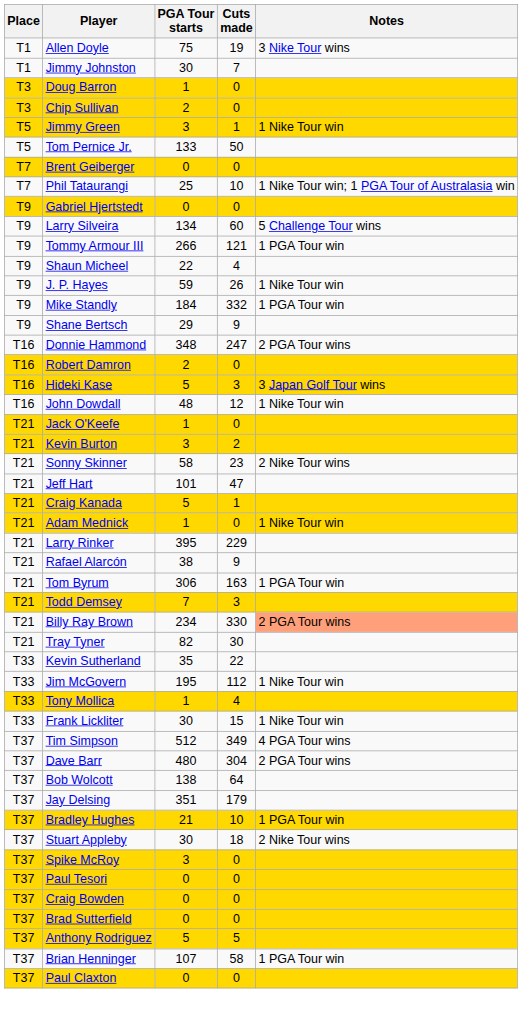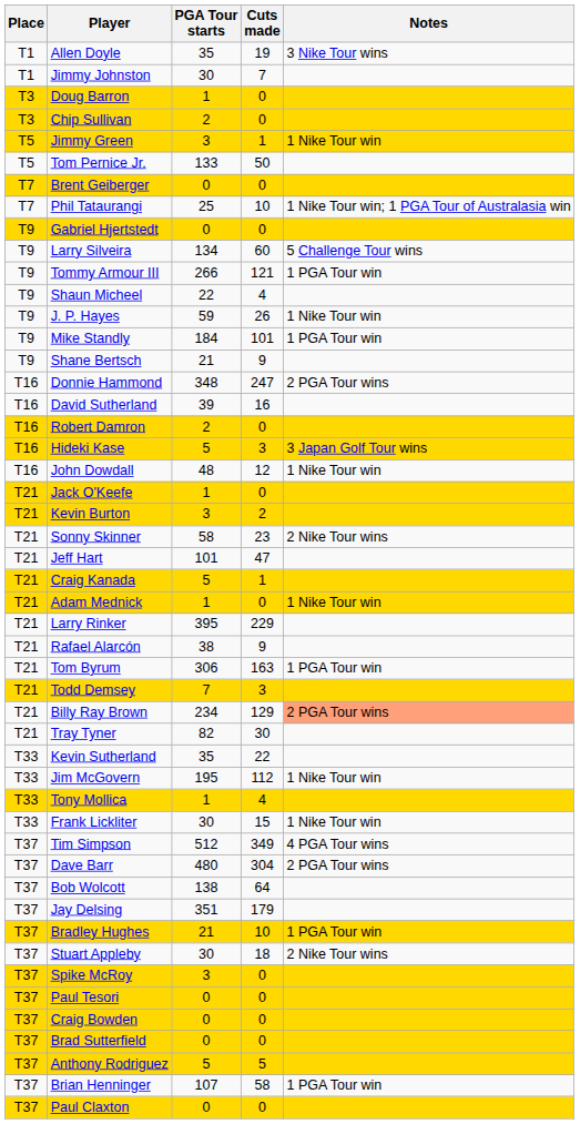 <table class="wikitable sortable" style="text-align:center">
 <tr>
 <th>Place</th>
 <th>Player</th>
 <th>PGA Tour<br>starts</th>
 <th>Cuts<br>made</th>
 <th>Notes</th>
 </tr>
 <tr>
 <td>T1</td>
 <td align=left> <a href='#'>Allen Doyle</a></td>
-<td>75</td>
+<td>35</td>
 <td>19</td>
 <td align=left>3 <a href='#'>Nike Tour</a> wins</td>
 </tr>
 <tr>
 <td>T1</td>
 <td align=left> <a href='#'>Jimmy Johnston</a></td>
 <td>30</td>
 <td>7</td>
 <td align=left></td>
 </tr>
 <tr style="background:#FFD800;">
 <td>T3</td>
 <td align=left> <a href='#'>Doug Barron</a></td>
 <td>1</td>
 <td>0</td>
 <td align=left></td>
 </tr>
 <tr style="background:#FFD800;">
 <td>T3</td>
 <td align=left> <a href='#'>Chip Sullivan</a></td>
 <td>2</td>
 <td>0</td>
 <td align=left></td>
 </tr>
 <tr style="background:#FFD800;">
 <td>T5</td>
 <td align=left> <a href='#'>Jimmy Green</a></td>
 <td>3</td>
 <td>1</td>
 <td align=left>1 Nike Tour win</td>
 </tr>
 <tr>
 <td>T5</td>
 <td align=left> <a href='#'>Tom Pernice Jr.</a></td>
 <td>133</td>
 <td>50</td>
 <td align=left></td>
 </tr>
 <tr style="background:#FFD800;">
 <td>T7</td>
 <td align=left> <a href='#'>Brent Geiberger</a></td>
 <td>0</td>
 <td>0</td>
 <td align=left></td>
 </tr>
 <tr>
 <td>T7</td>
 <td align=left> <a href='#'>Phil Tataurangi</a></td>
 <td>25</td>
 <td>10</td>
 <td align=left>1 Nike Tour win; 1 <a href='#'>PGA Tour of Australasia</a> win</td>
 </tr>
 <tr style="background:#FFD800;">
 <td>T9</td>
 <td align=left> <a href='#'>Gabriel Hjertstedt</a></td>
 <td>0</td>
 <td>0</td>
 <td align=left></td>
 </tr>
 <tr>
 <td>T9</td>
 <td align=left> <a href='#'>Larry Silveira</a></td>
 <td>134</td>
 <td>60</td>
 <td align=left>5 <a href='#'>Challenge Tour</a> wins</td>
 </tr>
 <tr>
 <td>T9</td>
 <td align=left> <a href='#'>Tommy Armour III</a></td>
 <td>266</td>
 <td>121</td>
 <td align=left>1 PGA Tour win</td>
 </tr>
 <tr>
 <td>T9</td>
 <td align=left> <a href='#'>Shaun Micheel</a></td>
 <td>22</td>
 <td>4</td>
 <td align=left></td>
 </tr>
 <tr>
 <td>T9</td>
 <td align=left> <a href='#'>J. P. Hayes</a></td>
 <td>59</td>
 <td>26</td>
 <td align=left>1 Nike Tour win</td>
 </tr>
 <tr>
 <td>T9</td>
 <td align=left> <a href='#'>Mike Standly</a></td>
 <td>184</td>
-<td>332</td>
+<td>101</td>
 <td align=left>1 PGA Tour win</td>
 </tr>
 <tr>
 <td>T9</td>
 <td align=left> <a href='#'>Shane Bertsch</a></td>
-<td>29</td>
+<td>21</td>
 <td>9</td>
 <td align=left></td>
 </tr>
 <tr>
 <td>T16</td>
 <td align=left> <a href='#'>Donnie Hammond</a></td>
 <td>348</td>
 <td>247</td>
 <td align=left>2 PGA Tour wins</td>
+</tr>
+<tr>
+<td>T16</td>
+<td align=left> <a href='#'>David Sutherland</a></td>
+<td>39</td>
+<td>16</td>
+<td align=left></td>
 </tr>
 <tr style="background:#FFD800;">
 <td>T16</td>
 <td align=left> <a href='#'>Robert Damron</a></td>
 <td>2</td>
 <td>0</td>
 <td align=left></td>
 </tr>
 <tr style="background:#FFD800;">
 <td>T16</td>
 <td align=left> <a href='#'>Hideki Kase</a></td>
 <td>5</td>
 <td>3</td>
 <td align=left>3 <a href='#'>Japan Golf Tour</a> wins</td>
 </tr>
 <tr>
 <td>T16</td>
 <td align=left> <a href='#'>John Dowdall</a></td>
 <td>48</td>
 <td>12</td>
 <td align=left>1 Nike Tour win</td>
 </tr>
 <tr style="background:#FFD800;">
 <td>T21</td>
 <td align=left> <a href='#'>Jack O'Keefe</a></td>
 <td>1</td>
 <td>0</td>
 <td align=left></td>
 </tr>
 <tr style="background:#FFD800;">
 <td>T21</td>
 <td align=left> <a href='#'>Kevin Burton</a></td>
 <td>3</td>
 <td>2</td>
 <td align=left></td>
 </tr>
 <tr>
 <td>T21</td>
 <td align=left> <a href='#'>Sonny Skinner</a></td>
 <td>58</td>
 <td>23</td>
 <td align=left>2 Nike Tour wins</td>
 </tr>
 <tr>
 <td>T21</td>
 <td align=left> <a href='#'>Jeff Hart</a></td>
 <td>101</td>
 <td>47</td>
 <td align=left></td>
 </tr>
 <tr style="background:#FFD800;">
 <td>T21</td>
 <td align=left> <a href='#'>Craig Kanada</a></td>
 <td>5</td>
 <td>1</td>
 <td align=left></td>
 </tr>
 <tr style="background:#FFD800;">
 <td>T21</td>
 <td align=left> <a href='#'>Adam Mednick</a></td>
 <td>1</td>
 <td>0</td>
 <td align=left>1 Nike Tour win</td>
 </tr>
 <tr>
 <td>T21</td>
 <td align=left> <a href='#'>Larry Rinker</a></td>
 <td>395</td>
 <td>229</td>
 <td align=left></td>
 </tr>
 <tr>
 <td>T21</td>
 <td align=left> <a href='#'>Rafael Alarcón</a></td>
 <td>38</td>
 <td>9</td>
 <td align=left></td>
 </tr>
 <tr>
 <td>T21</td>
 <td align=left> <a href='#'>Tom Byrum</a></td>
 <td>306</td>
 <td>163</td>
 <td align=left>1 PGA Tour win</td>
 </tr>
 <tr style="background:#FFD800;">
 <td>T21</td>
 <td align=left> <a href='#'>Todd Demsey</a></td>
 <td>7</td>
 <td>3</td>
 <td align=left></td>
 </tr>
 <tr>
 <td>T21</td>
 <td align=left> <a href='#'>Billy Ray Brown</a></td>
 <td>234</td>
-<td>330</td>
+<td>129</td>
 <td align=left style="background: lightsalmon;">2 PGA Tour wins</td>
 </tr>
 <tr>
 <td>T21</td>
 <td align=left> <a href='#'>Tray Tyner</a></td>
 <td>82</td>
 <td>30</td>
 <td align=left></td>
 </tr>
 <tr>
 <td>T33</td>
 <td align=left> <a href='#'>Kevin Sutherland</a></td>
 <td>35</td>
 <td>22</td>
 <td align=left></td>
 </tr>
 <tr>
 <td>T33</td>
 <td align=left> <a href='#'>Jim McGovern</a></td>
 <td>195</td>
 <td>112</td>
 <td align=left>1 Nike Tour win</td>
 </tr>
 <tr style="background:#FFD800;">
 <td>T33</td>
 <td align=left> <a href='#'>Tony Mollica</a></td>
 <td>1</td>
 <td>4</td>
 <td align=left></td>
 </tr>
 <tr>
 <td>T33</td>
 <td align=left> <a href='#'>Frank Lickliter</a></td>
 <td>30</td>
 <td>15</td>
 <td align=left>1 Nike Tour win</td>
 </tr>
 <tr>
 <td>T37</td>
 <td align=left> <a href='#'>Tim Simpson</a></td>
 <td>512</td>
 <td>349</td>
 <td align=left>4 PGA Tour wins</td>
 </tr>
 <tr>
 <td>T37</td>
 <td align=left> <a href='#'>Dave Barr</a></td>
 <td>480</td>
 <td>304</td>
 <td align=left>2 PGA Tour wins</td>
 </tr>
 <tr>
 <td>T37</td>
 <td align=left> <a href='#'>Bob Wolcott</a></td>
 <td>138</td>
 <td>64</td>
 <td align=left></td>
 </tr>
 <tr>
 <td>T37</td>
 <td align=left> <a href='#'>Jay Delsing</a></td>
 <td>351</td>
 <td>179</td>
 <td align=left></td>
 </tr>
 <tr style="background:#FFD800;">
 <td>T37</td>
 <td align=left> <a href='#'>Bradley Hughes</a></td>
 <td>21</td>
 <td>10</td>
 <td align=left>1 PGA Tour win</td>
 </tr>
 <tr>
 <td>T37</td>
 <td align=left> <a href='#'>Stuart Appleby</a></td>
 <td>30</td>
 <td>18</td>
 <td align=left>2 Nike Tour wins</td>
 </tr>
 <tr style="background:#FFD800;">
 <td>T37</td>
 <td align=left> <a href='#'>Spike McRoy</a></td>
 <td>3</td>
 <td>0</td>
 <td align=left></td>
 </tr>
 <tr style="background:#FFD800;">
 <td>T37</td>
 <td align=left> <a href='#'>Paul Tesori</a></td>
 <td>0</td>
 <td>0</td>
 <td align=left></td>
 </tr>
 <tr style="background:#FFD800;">
 <td>T37</td>
 <td align=left> <a href='#'>Craig Bowden</a></td>
 <td>0</td>
 <td>0</td>
 <td align=left></td>
 </tr>
 <tr style="background:#FFD800;">
 <td>T37</td>
 <td align=left> <a href='#'>Brad Sutterfield</a></td>
 <td>0</td>
 <td>0</td>
 <td align=left></td>
 </tr>
 <tr style="background:#FFD800;">
 <td>T37</td>
 <td align=left> <a href='#'>Anthony Rodriguez</a></td>
 <td>5</td>
 <td>5</td>
 <td align=left></td>
 </tr>
 <tr>
 <td>T37</td>
 <td align=left> <a href='#'>Brian Henninger</a></td>
 <td>107</td>
 <td>58</td>
 <td align=left>1 PGA Tour win</td>
 </tr>
 <tr style="background:#FFD800;">
 <td>T37</td>
 <td align=left> <a href='#'>Paul Claxton</a></td>
 <td>0</td>
 <td>0</td>
 <td align=left></td>
 </tr>
 </table>
